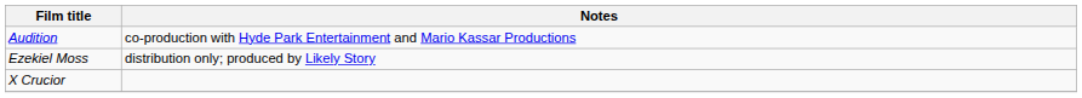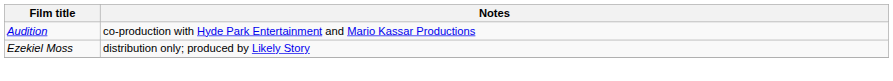 <table class="wikitable" style="width:100%;">
 <tr>
 <th scope="col" style="width:130px;">Film title</th>
 <th>Notes</th>
 </tr>
 <tr>
 <td><em><a href='#'>Audition</a></em></td>
 <td>co-production with <a href='#'>Hyde Park Entertainment</a> and <a href='#'>Mario Kassar Productions</a></td>
 </tr>
 <tr>
 <td><em>Ezekiel Moss</em></td>
 <td>distribution only; produced by <a href='#'>Likely Story</a><br></td>
 </tr>
 <tr>
-<td><em>X Crucior</em></td>
-<td></td>
-</tr>
-<tr>
 </tr>
 </table>
